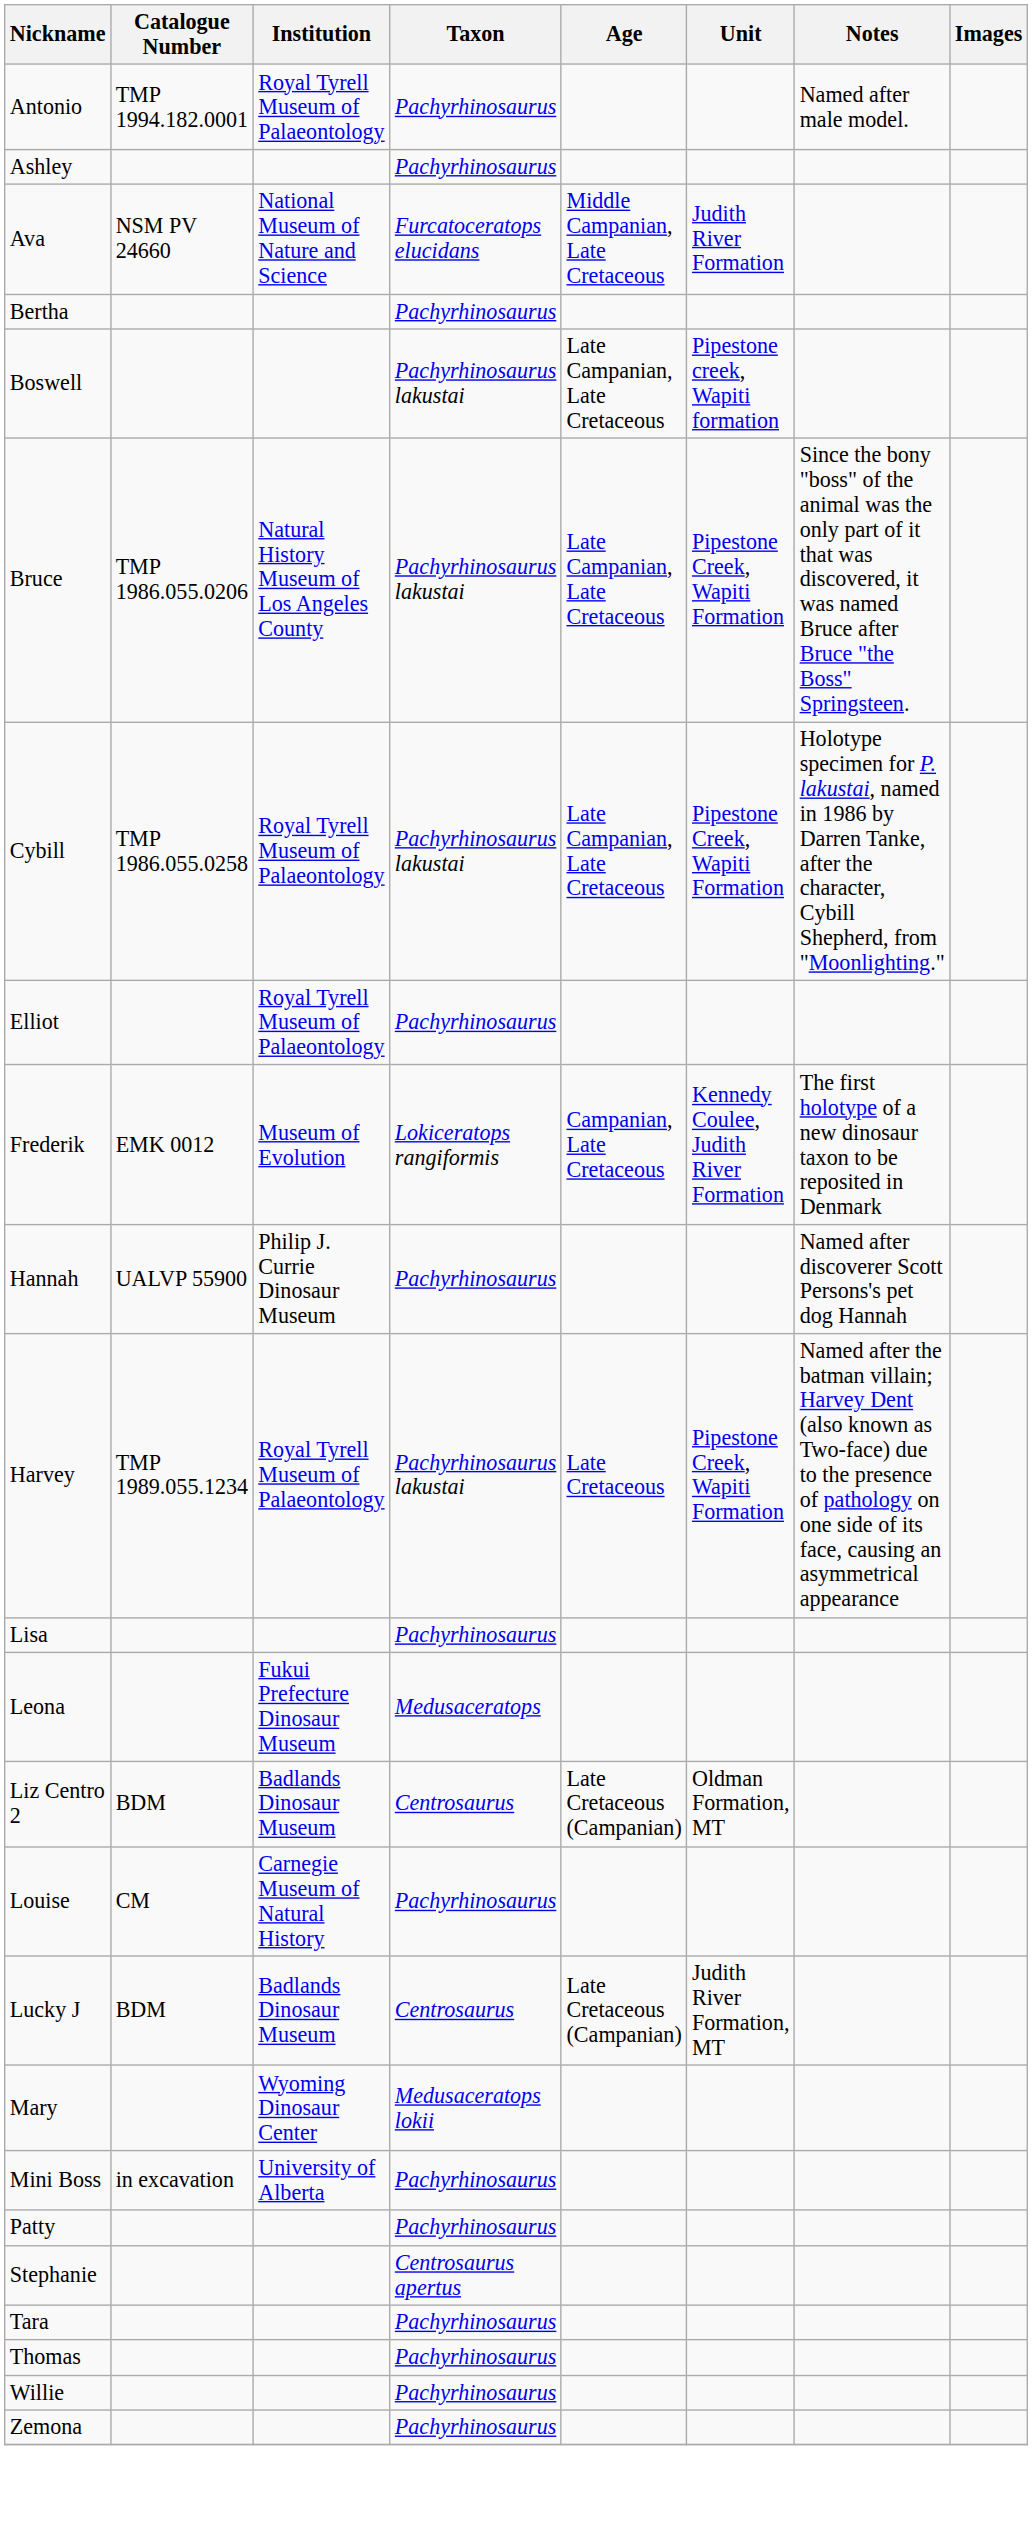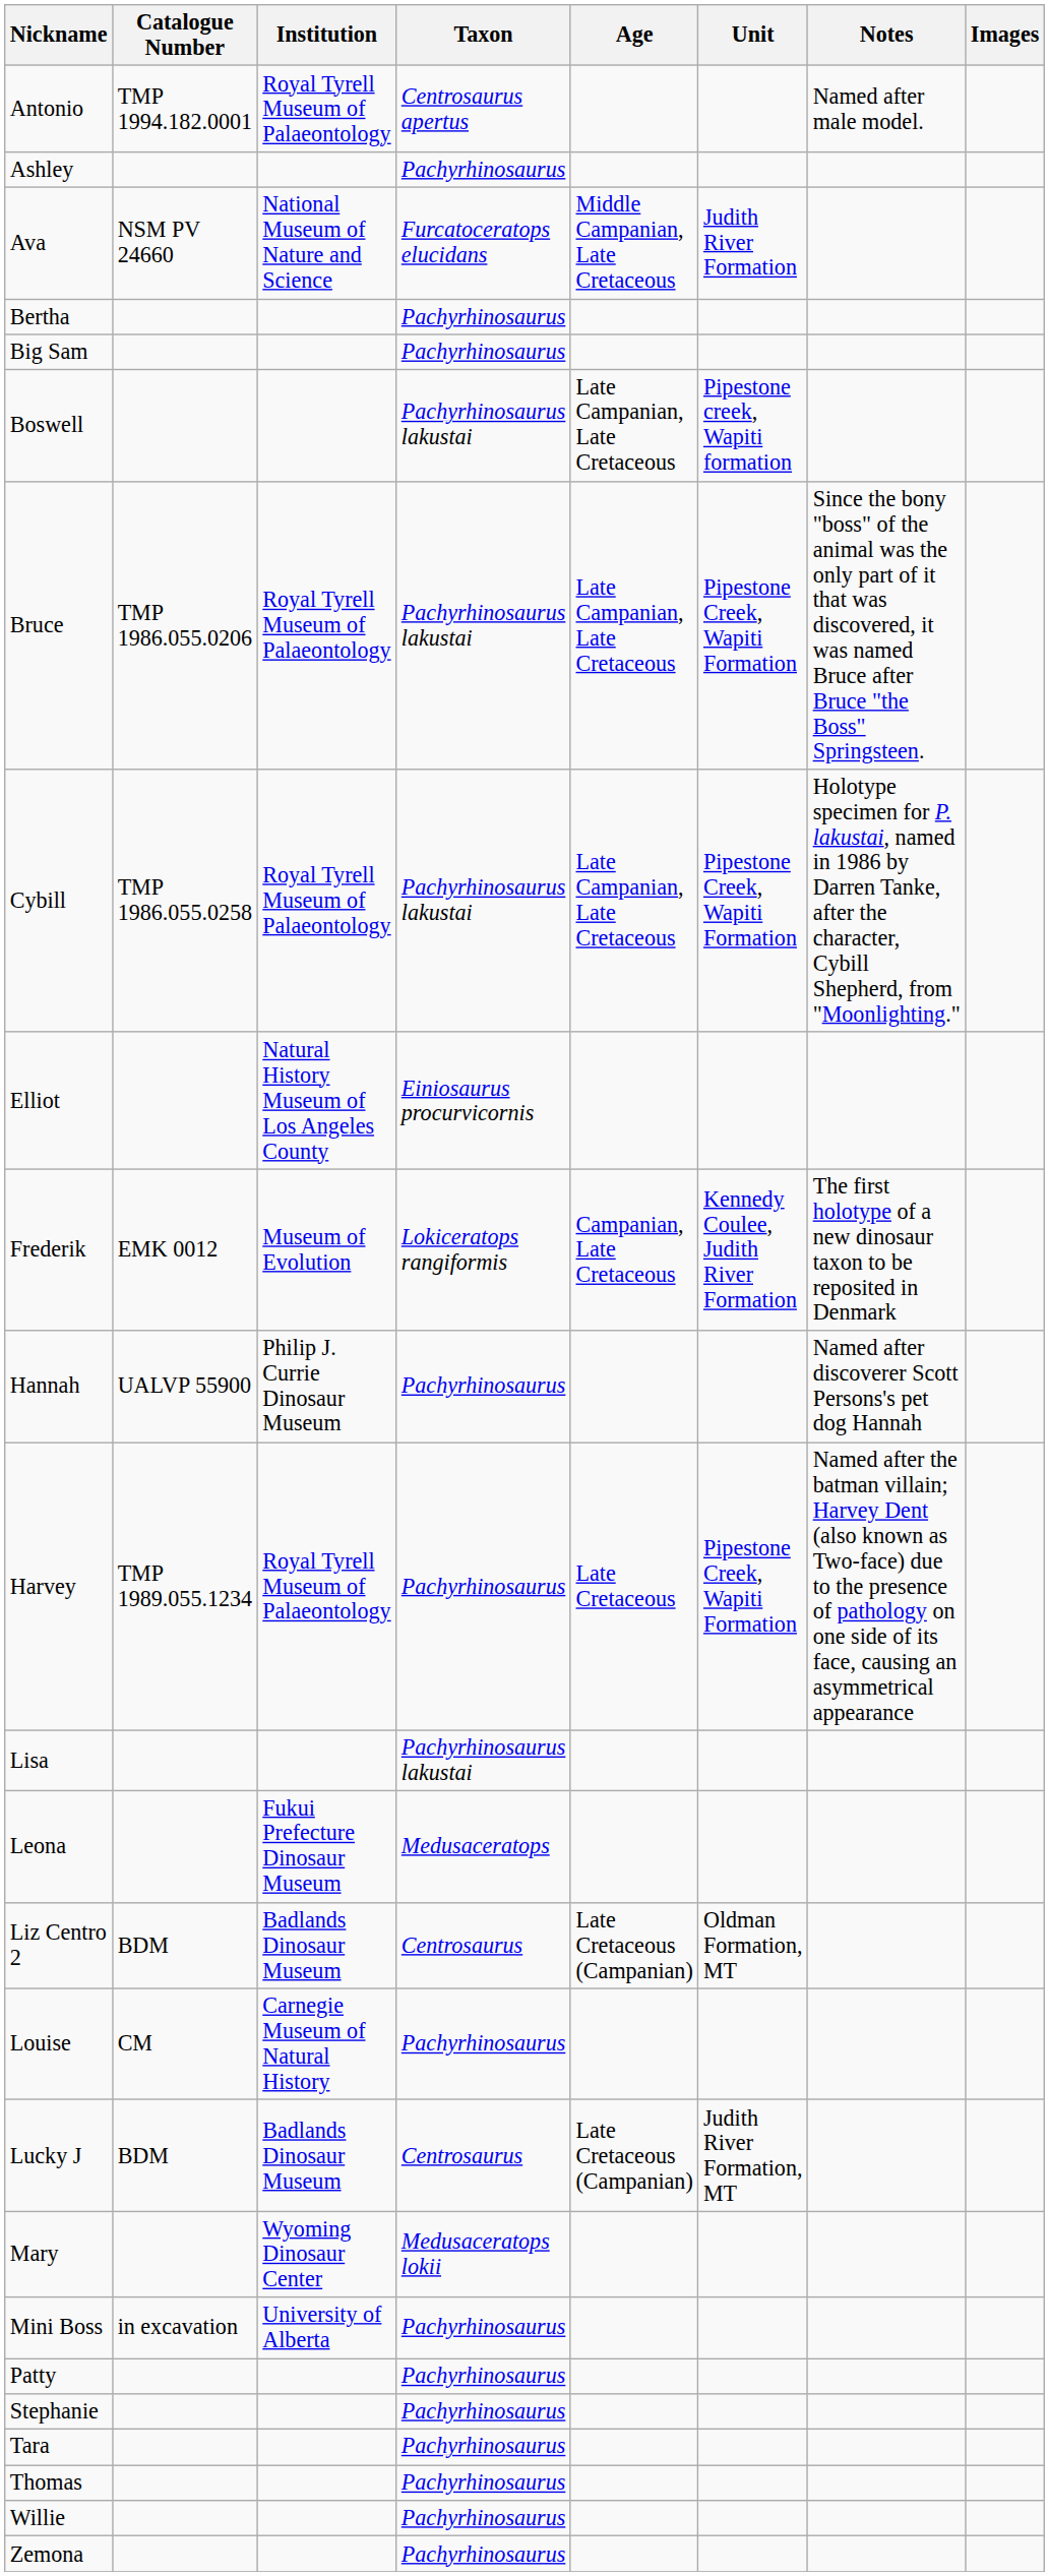 <table class="wikitable sortable" align="center" width="100%">
 <tr>
 <th>Nickname</th>
 <th>Catalogue Number</th>
 <th>Institution</th>
 <th>Taxon</th>
 <th>Age</th>
 <th>Unit</th>
 <th>Notes</th>
 <th>Images</th>
 </tr>
 <tr>
 <td>Antonio</td>
 <td>TMP 1994.182.0001</td>
 <td><a href='#'>Royal Tyrell Museum of Palaeontology</a></td>
-<td><em><a href='#'>Pachyrhinosaurus</a></em></td>
+<td><em><a href='#'>Centrosaurus apertus</a></em></td>
 <td></td>
 <td></td>
 <td>Named after male model.</td>
 <td></td>
 </tr>
 <tr>
 <td>Ashley</td>
 <td></td>
 <td></td>
 <td><em><a href='#'>Pachyrhinosaurus</a></em></td>
 <td></td>
 <td></td>
 <td></td>
 <td></td>
 </tr>
 <tr>
 <td>Ava</td>
 <td>NSM PV 24660</td>
 <td><a href='#'>National Museum of Nature and Science</a></td>
 <td><em><a href='#'>Furcatoceratops elucidans</a></em></td>
 <td><a href='#'>Middle Campanian</a>, <a href='#'>Late Cretaceous</a></td>
 <td><a href='#'>Judith River Formation</a></td>
 <td></td>
 <td></td>
 </tr>
 <tr>
 <td>Bertha</td>
 <td></td>
 <td></td>
 <td><em><a href='#'>Pachyrhinosaurus</a></em></td>
 <td></td>
 <td></td>
 <td></td>
 <td></td>
 </tr>
 <tr>
+<td>Big Sam </td>
+<td></td>
+<td></td>
+<td><em><a href='#'>Pachyrhinosaurus</a></em></td>
+<td></td>
+<td></td>
+<td></td>
+<td></td>
+</tr>
+<tr>
 <td>Boswell</td>
 <td></td>
 <td></td>
 <td><em><a href='#'>Pachyrhinosaurus</a> lakustai</em></td>
 <td>Late Campanian, Late Cretaceous</td>
 <td><a href='#'>Pipestone creek</a>, <a href='#'>Wapiti formation</a></td>
 <td></td>
 <td></td>
 </tr>
 <tr>
 <td>Bruce</td>
 <td>TMP 1986.055.0206</td>
-<td><a href='#'>Natural History Museum of Los Angeles County</a></td>
+<td><a href='#'>Royal Tyrell Museum of Palaeontology</a></td>
 <td><em><a href='#'>Pachyrhinosaurus</a> lakustai</em></td>
 <td><a href='#'>Late Campanian</a>, <a href='#'>Late Cretaceous</a></td>
 <td><a href='#'>Pipestone Creek</a>, <a href='#'>Wapiti Formation</a></td>
 <td>Since the bony "boss" of the animal was the only part of it that was discovered, it was named Bruce after <a href='#'>Bruce "the Boss" Springsteen</a>.</td>
 <td></td>
 </tr>
 <tr>
 <td>Cybill</td>
 <td>TMP 1986.055.0258</td>
 <td><a href='#'>Royal Tyrell Museum of Palaeontology</a></td>
 <td><em><a href='#'>Pachyrhinosaurus</a> lakustai</em></td>
 <td><a href='#'>Late Campanian</a>, <a href='#'>Late Cretaceous</a></td>
 <td><a href='#'>Pipestone Creek</a>, <a href='#'>Wapiti Formation</a></td>
 <td>Holotype specimen for <em><a href='#'>P. lakustai</a></em>, named in 1986 by Darren Tanke, after the character, Cybill Shepherd, from "<a href='#'>Moonlighting</a>."</td>
 <td></td>
 </tr>
 <tr>
 <td>Elliot</td>
 <td></td>
-<td><a href='#'>Royal Tyrell Museum of Palaeontology</a></td>
-<td><em><a href='#'>Pachyrhinosaurus</a></em></td>
+<td><a href='#'>Natural History Museum of Los Angeles County</a></td>
+<td><em><a href='#'>Einiosaurus</a> procurvicornis</em></td>
 <td></td>
 <td></td>
 <td></td>
 <td></td>
 </tr>
 <tr>
 <td>Frederik</td>
 <td>EMK 0012</td>
 <td><a href='#'>Museum of Evolution</a></td>
 <td><em><a href='#'>Lokiceratops</a> rangiformis</em></td>
 <td><a href='#'>Campanian</a>, <a href='#'>Late Cretaceous</a></td>
 <td><a href='#'>Kennedy Coulee</a>, <a href='#'>Judith River Formation</a></td>
 <td>The first <a href='#'>holotype</a> of a new dinosaur taxon to be reposited in Denmark</td>
 <td></td>
 </tr>
 <tr>
 <td>Hannah</td>
 <td>UALVP 55900</td>
 <td>Philip J. Currie Dinosaur Museum</td>
 <td><em><a href='#'>Pachyrhinosaurus</a></em></td>
 <td></td>
 <td></td>
 <td>Named after discoverer Scott Persons's pet dog Hannah</td>
 <td></td>
 </tr>
 <tr>
 <td>Harvey</td>
 <td>TMP 1989.055.1234</td>
 <td><a href='#'>Royal Tyrell Museum of Palaeontology</a></td>
-<td><em><a href='#'>Pachyrhinosaurus</a> lakustai</em></td>
+<td><em><a href='#'>Pachyrhinosaurus</a></em></td>
 <td><a href='#'>Late Cretaceous</a></td>
 <td><a href='#'>Pipestone Creek</a>, <a href='#'>Wapiti Formation</a></td>
 <td>Named after the batman villain; <a href='#'>Harvey Dent</a> (also known as Two-face) due to the presence of <a href='#'>pathology</a> on one side of its face, causing an asymmetrical appearance</td>
 <td></td>
 </tr>
 <tr>
 <td>Lisa</td>
 <td></td>
 <td></td>
-<td><em><a href='#'>Pachyrhinosaurus</a></em></td>
+<td><em><a href='#'>Pachyrhinosaurus</a> lakustai</em></td>
 <td></td>
 <td></td>
 <td></td>
 <td></td>
 </tr>
 <tr>
 <td>Leona</td>
 <td></td>
 <td><a href='#'>Fukui Prefecture Dinosaur Museum</a></td>
 <td><em><a href='#'>Medusaceratops</a></em></td>
 <td></td>
 <td></td>
 <td></td>
 <td></td>
 </tr>
 <tr>
 <td>Liz Centro 2</td>
 <td>BDM</td>
 <td><a href='#'>Badlands Dinosaur Museum</a></td>
 <td><em><a href='#'>Centrosaurus</a></em></td>
 <td>Late Cretaceous (Campanian)</td>
 <td>Oldman Formation, MT</td>
 <td></td>
 <td></td>
 </tr>
 <tr>
 <td>Louise</td>
 <td>CM</td>
 <td><a href='#'>Carnegie Museum of Natural History</a></td>
 <td><em><a href='#'>Pachyrhinosaurus</a></em></td>
 <td></td>
 <td></td>
 <td></td>
 <td></td>
 </tr>
 <tr>
 <td>Lucky J</td>
 <td>BDM</td>
 <td><a href='#'>Badlands Dinosaur Museum</a></td>
 <td><em><a href='#'>Centrosaurus</a></em></td>
 <td>Late Cretaceous (Campanian)</td>
 <td>Judith River Formation, MT</td>
 <td></td>
 <td></td>
 </tr>
 <tr>
 <td>Mary</td>
 <td></td>
 <td><a href='#'>Wyoming Dinosaur Center</a></td>
 <td><a href='#'><em>Medusaceratops lokii</em></a></td>
 <td></td>
 <td></td>
 <td></td>
 <td></td>
 </tr>
 <tr>
 <td>Mini Boss</td>
 <td>in excavation</td>
 <td><a href='#'>University of Alberta</a></td>
 <td><em><a href='#'>Pachyrhinosaurus</a></em></td>
 <td></td>
 <td></td>
 <td></td>
 <td></td>
 </tr>
 <tr>
 <td>Patty</td>
 <td></td>
 <td></td>
 <td><em><a href='#'>Pachyrhinosaurus</a></em></td>
 <td></td>
 <td></td>
 <td></td>
 <td></td>
 </tr>
 <tr>
 <td>Stephanie</td>
 <td></td>
 <td></td>
-<td><em><a href='#'>Centrosaurus apertus</a></em></td>
+<td><em><a href='#'>Pachyrhinosaurus</a></em></td>
 <td></td>
 <td></td>
 <td></td>
 <td></td>
 </tr>
 <tr>
 <td>Tara</td>
 <td></td>
 <td></td>
 <td><em><a href='#'>Pachyrhinosaurus</a></em></td>
 <td></td>
 <td></td>
 <td></td>
 <td></td>
 </tr>
 <tr>
 <td>Thomas</td>
 <td></td>
 <td></td>
 <td><em><a href='#'>Pachyrhinosaurus</a></em></td>
 <td></td>
 <td></td>
 <td></td>
 <td></td>
 </tr>
 <tr>
 <td>Willie</td>
 <td></td>
 <td></td>
 <td><em><a href='#'>Pachyrhinosaurus</a></em></td>
 <td></td>
 <td></td>
 <td></td>
 <td></td>
 </tr>
 <tr>
 <td>Zemona</td>
 <td></td>
 <td></td>
 <td><em><a href='#'>Pachyrhinosaurus</a></em></td>
 <td></td>
 <td></td>
 <td></td>
 <td></td>
 </tr>
 <tr>
 </tr>
 </table>
